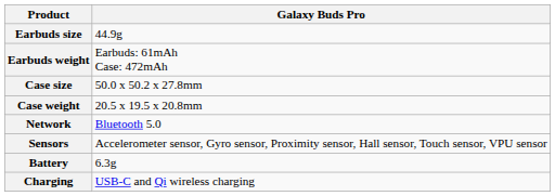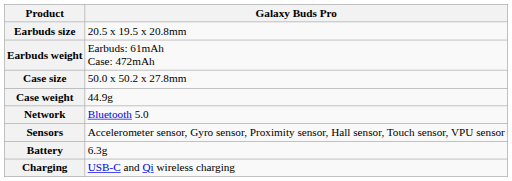 <table class="wikitable">
 <tr>
 <th>Product</th>
 <th>Galaxy Buds Pro</th>
 </tr>
 <tr>
 <th>Earbuds size</th>
-<td>44.9g</td>
+<td>20.5 x 19.5 x 20.8mm</td>
 </tr>
 <tr>
 <th>Earbuds weight</th>
 <td>Earbuds: 61mAh<br>Case: 472mAh</td>
 </tr>
 <tr>
 <th>Case size</th>
 <td>50.0 x 50.2 x 27.8mm</td>
 </tr>
 <tr>
 <th>Case weight</th>
-<td>20.5 x 19.5 x 20.8mm</td>
+<td>44.9g</td>
 </tr>
 <tr>
 <th>Network</th>
 <td><a href='#'>Bluetooth</a> 5.0</td>
 </tr>
 <tr>
 <th>Sensors</th>
 <td>Accelerometer sensor, Gyro sensor, Proximity sensor, Hall sensor, Touch sensor, VPU sensor</td>
 </tr>
 <tr>
 <th>Battery</th>
 <td>6.3g</td>
 </tr>
 <tr>
 <th>Charging</th>
 <td><a href='#'>USB-C</a> and <a href='#'>Qi</a> wireless charging</td>
 </tr>
 </table>
